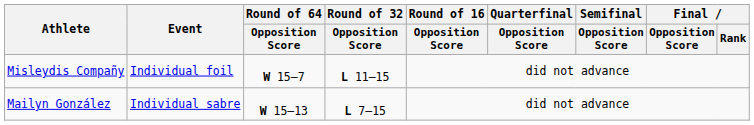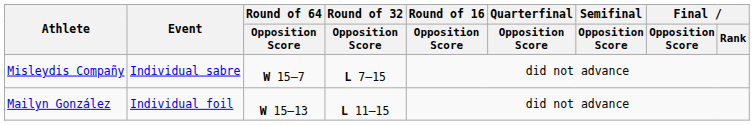 <table class="wikitable" style="font-size:90%">
 <tr>
 <th rowspan="2">Athlete</th>
 <th rowspan="2">Event</th>
 <th>Round of 64</th>
 <th>Round of 32</th>
 <th>Round of 16</th>
 <th>Quarterfinal</th>
 <th>Semifinal</th>
 <th colspan=2>Final / </th>
 </tr>
 <tr style="font-size:95%">
 <th>Opposition <br> Score</th>
 <th>Opposition <br> Score</th>
 <th>Opposition <br> Score</th>
 <th>Opposition <br> Score</th>
 <th>Opposition <br> Score</th>
 <th>Opposition <br> Score</th>
 <th>Rank</th>
 </tr>
 <tr align=center>
 <td align=left><a href='#'>Misleydis Compañy</a></td>
-<td align=left><a href='#'>Individual foil</a></td>
+<td align=left><a href='#'>Individual sabre</a></td>
 <td><br><strong>W</strong> 15–7</td>
-<td><br><strong>L</strong> 11–15</td>
+<td><br><strong>L</strong> 7–15</td>
 <td colspan=5>did not advance</td>
 </tr>
 <tr align=center>
 <td align=left><a href='#'>Mailyn González</a></td>
-<td align=left><a href='#'>Individual sabre</a></td>
+<td align=left><a href='#'>Individual foil</a></td>
 <td><br><strong>W</strong> 15–13</td>
-<td><br><strong>L</strong> 7–15</td>
+<td><br><strong>L</strong> 11–15</td>
 <td colspan=5>did not advance</td>
 </tr>
 </table>
